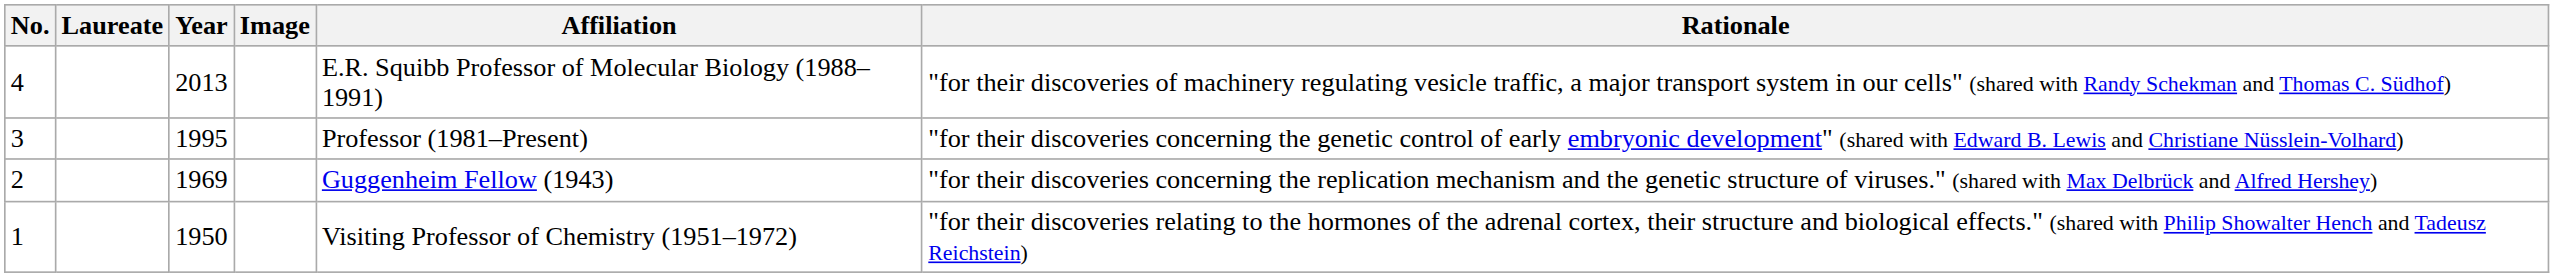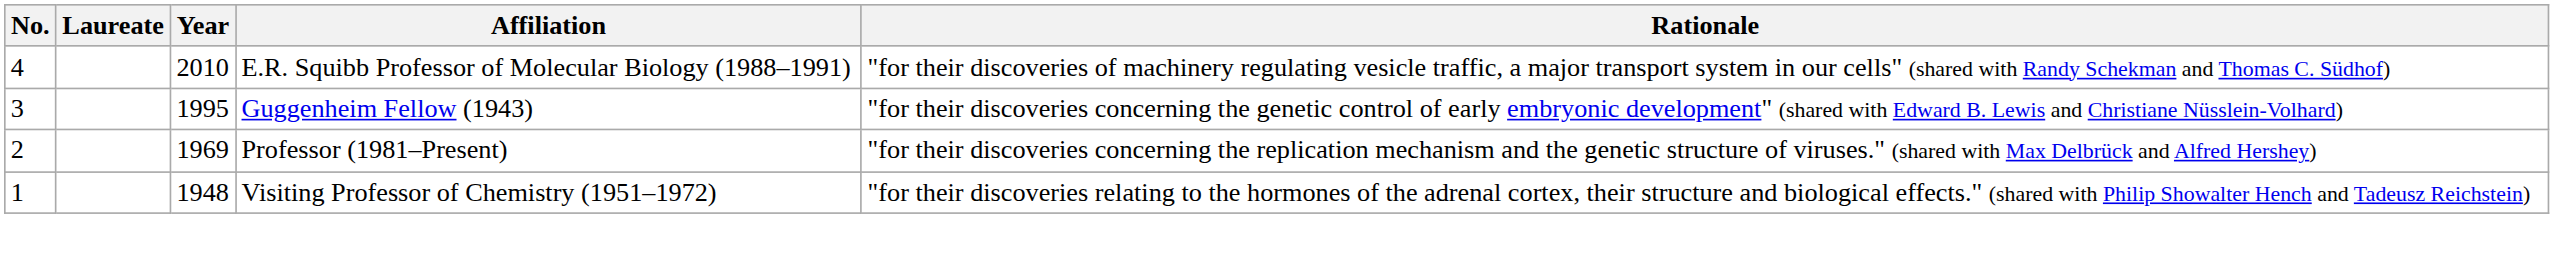 <table class="wikitable sortable" style="width:98%; background:#fff;">
 <tr>
 <th>No.</th>
 <th>Laureate</th>
 <th>Year</th>
-<th>Image</th>
 <th>Affiliation</th>
 <th>Rationale</th>
 </tr>
 <tr>
 <td>4</td>
 <td></td>
-<td>2013</td>
-<td></td>
+<td>2010</td>
 <td>E.R. Squibb Professor of Molecular Biology (1988–1991)</td>
 <td>"for their discoveries of machinery regulating vesicle traffic, a major transport system in our cells" <small>(shared with <a href='#'>Randy Schekman</a> and <a href='#'>Thomas C. Südhof</a>)</small></td>
 </tr>
 <tr>
 <td>3</td>
 <td></td>
 <td>1995</td>
-<td></td>
-<td>Professor (1981–Present)</td>
+<td><a href='#'>Guggenheim Fellow</a> (1943)</td>
 <td>"for their discoveries concerning the genetic control of early <a href='#'>embryonic development</a>" <small>(shared with <a href='#'>Edward B. Lewis</a> and <a href='#'>Christiane Nüsslein-Volhard</a>)</small></td>
 </tr>
 <tr>
 <td>2</td>
 <td></td>
 <td>1969</td>
-<td></td>
-<td><a href='#'>Guggenheim Fellow</a> (1943)</td>
+<td>Professor (1981–Present)</td>
 <td>"for their discoveries concerning the replication mechanism and the genetic structure of viruses." <small>(shared with <a href='#'>Max Delbrück</a> and <a href='#'>Alfred Hershey</a>)</small></td>
 </tr>
 <tr>
 <td>1</td>
 <td></td>
-<td>1950</td>
-<td></td>
+<td>1948</td>
 <td>Visiting Professor of Chemistry (1951–1972)</td>
 <td>"for their discoveries relating to the hormones of the adrenal cortex, their structure and biological effects." <small>(shared with <a href='#'>Philip Showalter Hench</a> and <a href='#'>Tadeusz Reichstein</a>)</small></td>
 </tr>
 </table>
